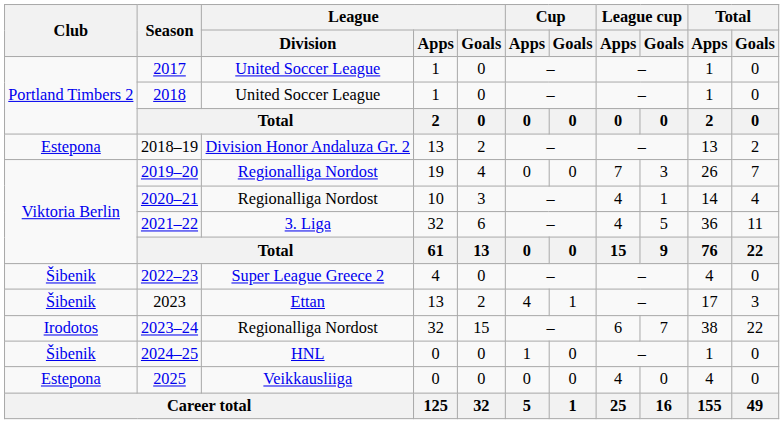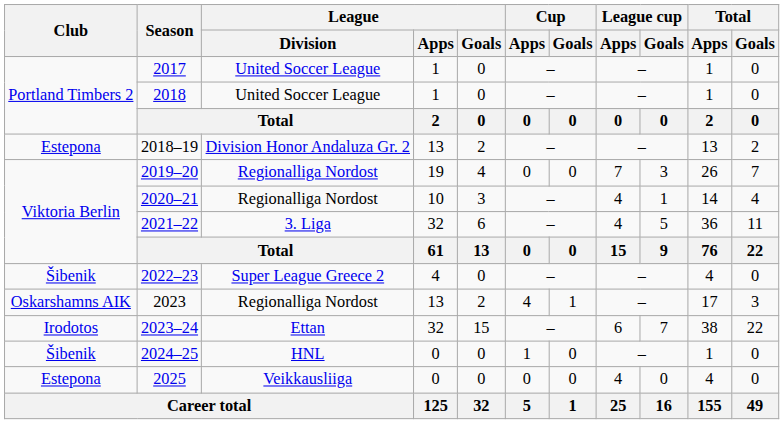 <table class="wikitable" style="text-align:center">
 <tr>
 <th rowspan="2">Club</th>
 <th rowspan="2">Season</th>
 <th colspan="3">League</th>
 <th colspan="2">Cup</th>
 <th colspan="2">League cup</th>
 <th colspan="2">Total</th>
 </tr>
 <tr>
 <th>Division</th>
 <th>Apps</th>
 <th>Goals</th>
 <th>Apps</th>
 <th>Goals</th>
 <th>Apps</th>
 <th>Goals</th>
 <th>Apps</th>
 <th>Goals</th>
 </tr>
 <tr>
 <td rowspan=3><a href='#'>Portland Timbers 2</a></td>
 <td><a href='#'>2017</a></td>
 <td><a href='#'>United Soccer League</a></td>
 <td>1</td>
 <td>0</td>
 <td colspan=2>–</td>
 <td colspan=2>–</td>
 <td>1</td>
 <td>0</td>
 </tr>
 <tr>
 <td><a href='#'>2018</a></td>
 <td>United Soccer League</td>
 <td>1</td>
 <td>0</td>
 <td colspan=2>–</td>
 <td colspan=2>–</td>
 <td>1</td>
 <td>0</td>
 </tr>
 <tr>
 <th colspan=2>Total</th>
 <th>2</th>
 <th>0</th>
 <th>0</th>
 <th>0</th>
 <th>0</th>
 <th>0</th>
 <th>2</th>
 <th>0</th>
 </tr>
 <tr>
 <td><a href='#'>Estepona</a></td>
 <td>2018–19</td>
 <td><a href='#'>Division Honor Andaluza Gr. 2</a></td>
 <td>13</td>
 <td>2</td>
 <td colspan=2>–</td>
 <td colspan=2>–</td>
 <td>13</td>
 <td>2</td>
 </tr>
 <tr>
 <td rowspan=4><a href='#'>Viktoria Berlin</a></td>
 <td><a href='#'>2019–20</a></td>
 <td><a href='#'>Regionalliga Nordost</a></td>
 <td>19</td>
 <td>4</td>
 <td>0</td>
 <td>0</td>
 <td>7</td>
 <td>3</td>
 <td>26</td>
 <td>7</td>
 </tr>
 <tr>
 <td><a href='#'>2020–21</a></td>
 <td>Regionalliga Nordost</td>
 <td>10</td>
 <td>3</td>
 <td colspan=2>–</td>
 <td>4</td>
 <td>1</td>
 <td>14</td>
 <td>4</td>
 </tr>
 <tr>
 <td><a href='#'>2021–22</a></td>
 <td><a href='#'>3. Liga</a></td>
 <td>32</td>
 <td>6</td>
 <td colspan=2>–</td>
 <td>4</td>
 <td>5</td>
 <td>36</td>
 <td>11</td>
 </tr>
 <tr>
 <th colspan=2>Total</th>
 <th>61</th>
 <th>13</th>
 <th>0</th>
 <th>0</th>
 <th>15</th>
 <th>9</th>
 <th>76</th>
 <th>22</th>
 </tr>
 <tr>
 <td><a href='#'>Šibenik</a></td>
 <td><a href='#'>2022–23</a></td>
 <td><a href='#'>Super League Greece 2</a></td>
 <td>4</td>
 <td>0</td>
 <td colspan=2>–</td>
 <td colspan=2>–</td>
 <td>4</td>
 <td>0</td>
 </tr>
 <tr>
-<td><a href='#'>Šibenik</a></td>
+<td><a href='#'>Oskarshamns AIK</a></td>
 <td>2023</td>
-<td><a href='#'>Ettan</a></td>
+<td>Regionalliga Nordost</td>
 <td>13</td>
 <td>2</td>
 <td>4</td>
 <td>1</td>
 <td colspan=2>–</td>
 <td>17</td>
 <td>3</td>
 </tr>
 <tr>
 <td><a href='#'>Irodotos</a></td>
 <td><a href='#'>2023–24</a></td>
-<td>Regionalliga Nordost</td>
+<td><a href='#'>Ettan</a></td>
 <td>32</td>
 <td>15</td>
 <td colspan=2>–</td>
 <td>6</td>
 <td>7</td>
 <td>38</td>
 <td>22</td>
 </tr>
 <tr>
 <td><a href='#'>Šibenik</a></td>
 <td><a href='#'>2024–25</a></td>
 <td><a href='#'>HNL</a></td>
 <td>0</td>
 <td>0</td>
 <td>1</td>
 <td>0</td>
 <td colspan=2>–</td>
 <td>1</td>
 <td>0</td>
 </tr>
 <tr>
 <td><a href='#'>Estepona</a></td>
 <td><a href='#'>2025</a></td>
 <td><a href='#'>Veikkausliiga</a></td>
 <td>0</td>
 <td>0</td>
 <td>0</td>
 <td>0</td>
 <td>4</td>
 <td>0</td>
 <td>4</td>
 <td>0</td>
 </tr>
 <tr>
 <th colspan="3">Career total</th>
 <th>125</th>
 <th>32</th>
 <th>5</th>
 <th>1</th>
 <th>25</th>
 <th>16</th>
 <th>155</th>
 <th>49</th>
 </tr>
 </table>
